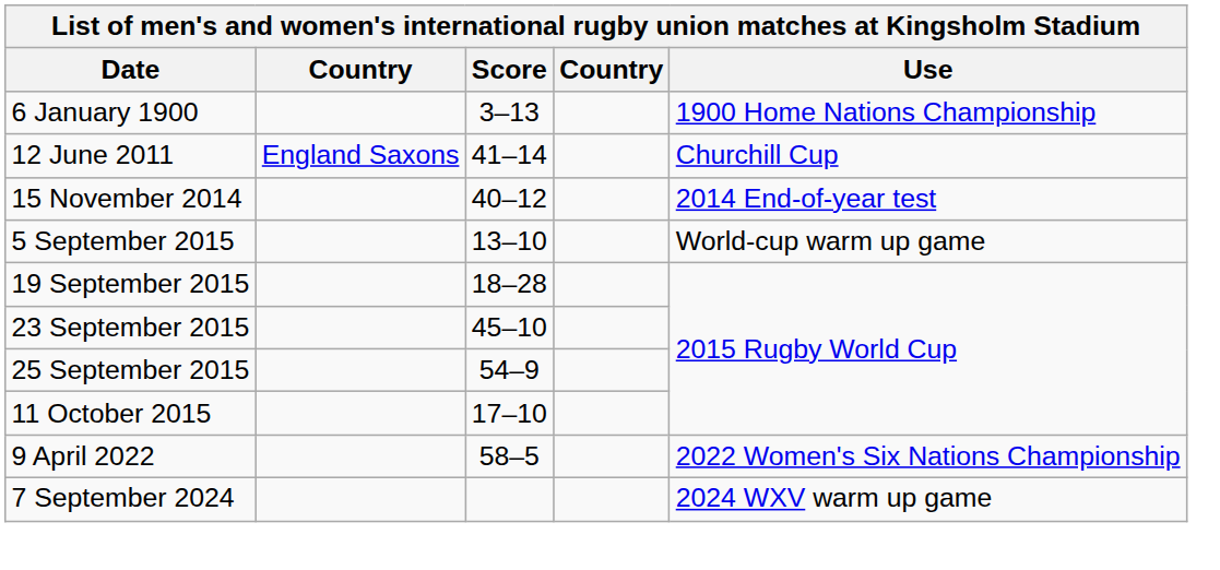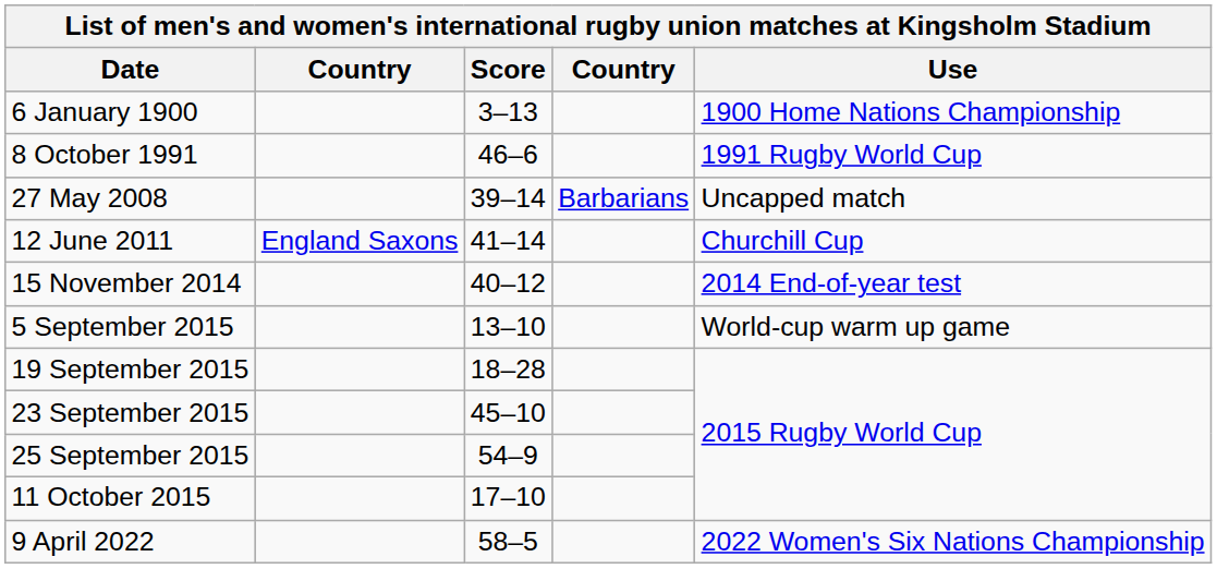 <table class="wikitable">
 <tr>
 <th colspan=5>List of men's and women's international rugby union matches at Kingsholm Stadium</th>
 </tr>
 <tr>
 <th>Date</th>
 <th>Country</th>
 <th>Score</th>
 <th>Country</th>
 <th>Use</th>
 </tr>
 <tr>
 <td>6 January 1900</td>
 <td align="right"></td>
 <td align="center">3–13</td>
 <td></td>
 <td><a href='#'>1900 Home Nations Championship</a></td>
+</tr>
+<tr>
+<td>8 October 1991</td>
+<td align="right"></td>
+<td align="center">46–6</td>
+<td></td>
+<td><a href='#'>1991 Rugby World Cup</a></td>
+</tr>
+<tr>
+<td>27 May 2008</td>
+<td align="right"></td>
+<td align="center">39–14</td>
+<td><a href='#'>Barbarians</a></td>
+<td>Uncapped match</td>
 </tr>
 <tr>
 <td>12 June 2011</td>
 <td align="right"><a href='#'>England Saxons</a></td>
 <td align="center">41–14</td>
 <td></td>
 <td><a href='#'>Churchill Cup</a></td>
 </tr>
 <tr>
 <td>15 November 2014</td>
 <td align="right"></td>
 <td align="center">40–12</td>
 <td></td>
 <td><a href='#'>2014 End-of-year test</a></td>
 </tr>
 <tr>
 <td>5 September 2015</td>
 <td align="right"></td>
 <td align="center">13–10</td>
 <td></td>
 <td>World-cup warm up game</td>
 </tr>
 <tr>
 <td>19 September 2015</td>
 <td align="right"></td>
 <td align="center">18–28</td>
 <td></td>
 <td rowspan=4><a href='#'>2015 Rugby World Cup</a></td>
 </tr>
 <tr>
 <td>23 September 2015</td>
 <td align="right"></td>
 <td align="center">45–10</td>
 <td></td>
 </tr>
 <tr>
 <td>25 September 2015</td>
 <td align="right"></td>
 <td align="center">54–9</td>
 <td></td>
 </tr>
 <tr>
 <td>11 October 2015</td>
 <td align="right"></td>
 <td align="center">17–10</td>
 <td></td>
 </tr>
 <tr>
 <td>9 April 2022</td>
 <td align="right"></td>
 <td align="center">58–5</td>
 <td></td>
 <td><a href='#'>2022 Women's Six Nations Championship</a></td>
 </tr>
-<tr>
-<td>7 September 2024</td>
-<td align="right"></td>
-<td align="center"></td>
-<td></td>
-<td><a href='#'>2024 WXV</a> warm up game</td>
-</tr>
 </table>
